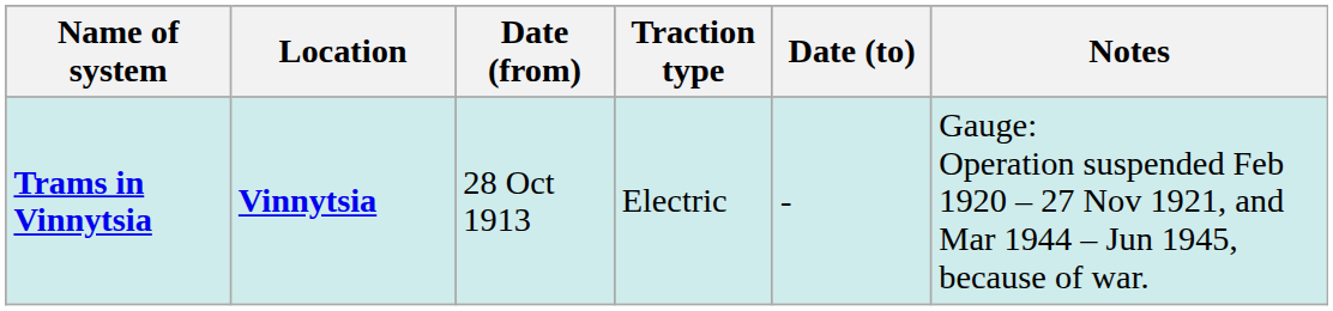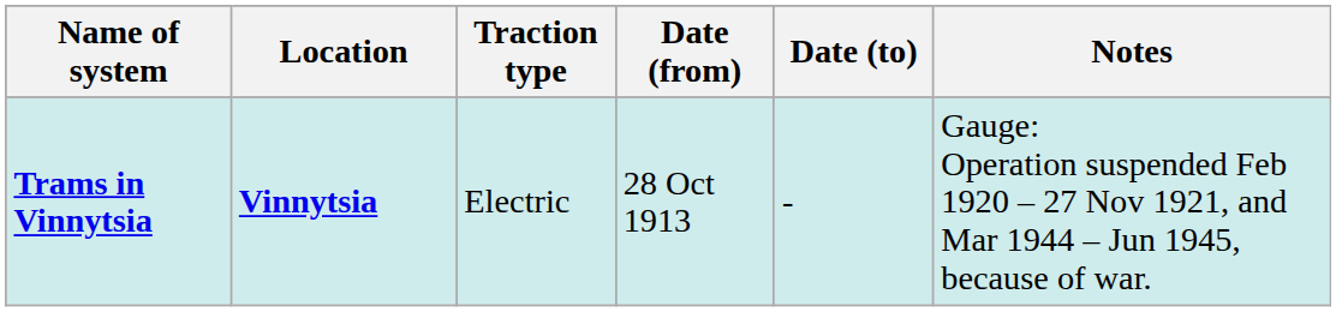 <table class="wikitable" style="width:100%;">
 <tr>
 <th style="width:17%;">Name of system</th>
 <th style="width:17%;">Location</th>
+<th style="width:12%;">Traction type</th>
 <th style="width:12%;">Date (from)</th>
-<th style="width:12%;">Traction type</th>
 <th style="width:12%;">Date (to)</th>
 <th style="width:30%;">Notes</th>
 </tr>
 <tr style="background:#CFECEC">
 <td><strong><a href='#'>Trams in Vinnytsia</a></strong></td>
 <td><strong><a href='#'>Vinnytsia</a></strong></td>
+<td>Electric</td>
 <td>28 Oct 1913</td>
-<td>Electric</td>
 <td>-</td>
 <td>Gauge: <br>Operation suspended Feb 1920 – 27 Nov 1921, and Mar 1944 – Jun 1945, because of war.</td>
 </tr>
 </table>
